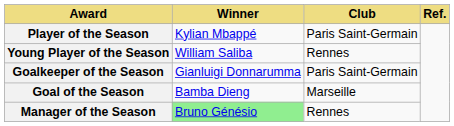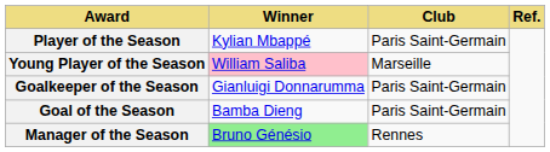 <table class="wikitable">
 <tr>
 <th style="background-color: #eedd82">Award</th>
 <th style="background-color: #eedd82">Winner</th>
 <th style="background-color: #eedd82">Club</th>
 <th style="background-color: #eedd82">Ref.</th>
 </tr>
 <tr>
 <th>Player of the Season</th>
 <td> <a href='#'>Kylian Mbappé</a></td>
 <td>Paris Saint-Germain</td>
 <td rowspan=5></td>
 </tr>
 <tr>
 <th>Young Player of the Season</th>
-<td> <a href='#'>William Saliba</a></td>
-<td>Rennes</td>
+<td style="background: pink;"> <a href='#'>William Saliba</a></td>
+<td>Marseille</td>
 </tr>
 <tr>
 <th>Goalkeeper of the Season</th>
 <td> <a href='#'>Gianluigi Donnarumma</a></td>
 <td>Paris Saint-Germain</td>
 </tr>
 <tr>
 <th>Goal of the Season</th>
 <td> <a href='#'>Bamba Dieng</a></td>
-<td>Marseille</td>
+<td>Paris Saint-Germain</td>
 </tr>
 <tr>
 <th>Manager of the Season</th>
 <td style="background: lightgreen;"> <a href='#'>Bruno Génésio</a></td>
 <td>Rennes</td>
 </tr>
 </table>
